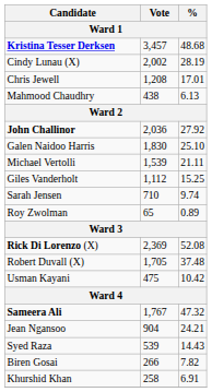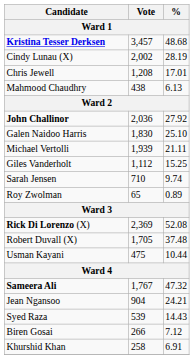 <table class="wikitable">
 <tr>
 <th bgcolor="#DDDDFF" width="200px">Candidate</th>
 <th bgcolor="#DDDDFF" width="50px">Vote</th>
 <th bgcolor="#DDDDFF" width="30px">%</th>
 </tr>
 <tr>
 <th colspan="3">Ward 1</th>
 </tr>
 <tr>
 <td><strong><a href='#'>Kristina Tesser Derksen</a></strong></td>
 <td>3,457</td>
 <td>48.68</td>
 </tr>
 <tr>
 <td>Cindy Lunau (X)</td>
 <td>2,002</td>
 <td>28.19</td>
 </tr>
 <tr>
 <td>Chris Jewell</td>
 <td>1,208</td>
 <td>17.01</td>
 </tr>
 <tr>
 <td>Mahmood Chaudhry</td>
 <td>438</td>
 <td>6.13</td>
 </tr>
 <tr>
 <th colspan="3">Ward 2</th>
 </tr>
 <tr>
 <td><strong>John Challinor</strong></td>
 <td>2,036</td>
 <td>27.92</td>
 </tr>
 <tr>
 <td>Galen Naidoo Harris</td>
 <td>1,830</td>
 <td>25.10</td>
 </tr>
 <tr>
 <td>Michael Vertolli</td>
-<td>1,539</td>
+<td>1,939</td>
 <td>21.11</td>
 </tr>
 <tr>
 <td>Giles Vanderholt</td>
 <td>1,112</td>
 <td>15.25</td>
 </tr>
 <tr>
 <td>Sarah Jensen</td>
 <td>710</td>
 <td>9.74</td>
 </tr>
 <tr>
 <td>Roy Zwolman</td>
 <td>65</td>
 <td>0.89</td>
 </tr>
 <tr>
 <th colspan="3">Ward 3</th>
 </tr>
 <tr>
 <td><strong>Rick Di Lorenzo</strong> (X)</td>
 <td>2,369</td>
 <td>52.08</td>
 </tr>
 <tr>
 <td>Robert Duvall (X)</td>
 <td>1,705</td>
 <td>37.48</td>
 </tr>
 <tr>
 <td>Usman Kayani</td>
 <td>475</td>
-<td>10.42</td>
+<td>10.44</td>
 </tr>
 <tr>
 <th colspan="3">Ward 4</th>
 </tr>
 <tr>
 <td><strong>Sameera Ali</strong></td>
 <td>1,767</td>
 <td>47.32</td>
 </tr>
 <tr>
 <td>Jean Ngansoo</td>
 <td>904</td>
 <td>24.21</td>
 </tr>
 <tr>
 <td>Syed Raza</td>
 <td>539</td>
 <td>14.43</td>
 </tr>
 <tr>
 <td>Biren Gosai</td>
 <td>266</td>
-<td>7.82</td>
+<td>7.12</td>
 </tr>
 <tr>
 <td>Khurshid Khan</td>
 <td>258</td>
 <td>6.91</td>
 </tr>
 <tr>
 </tr>
 </table>
